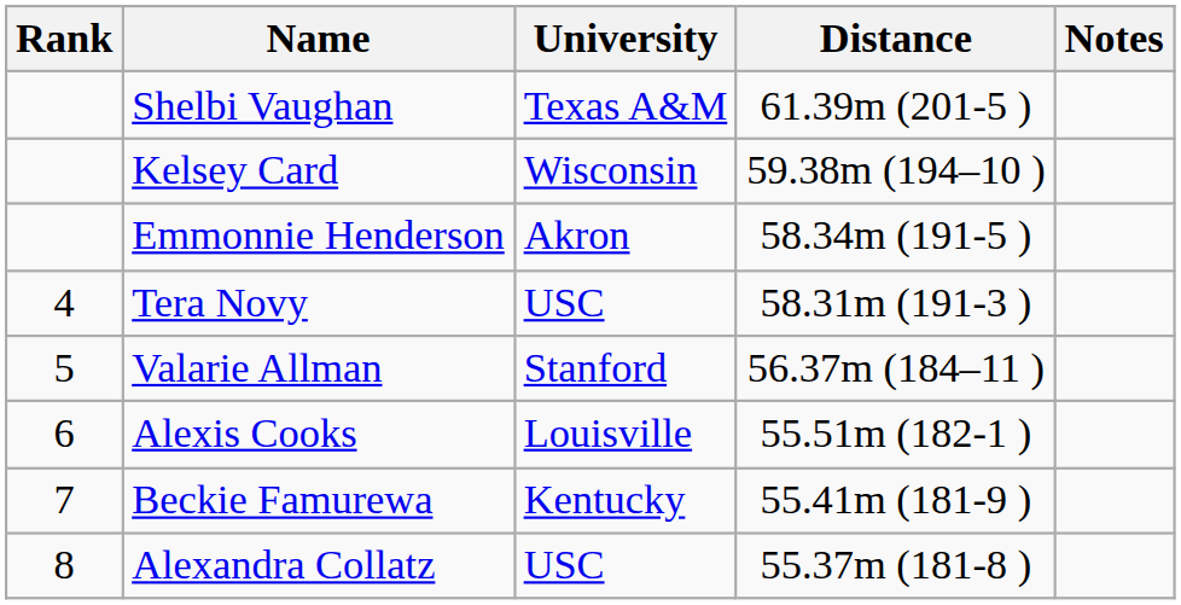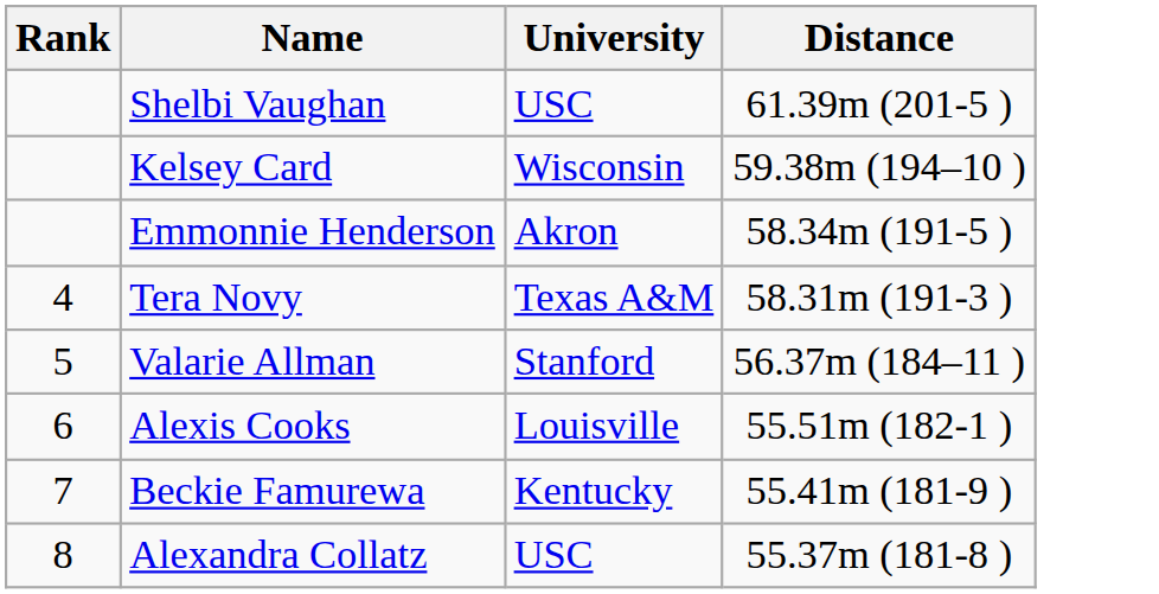 <table class="wikitable sortable" style="text-align:center">
 <tr>
 <th>Rank</th>
 <th>Name</th>
 <th>University</th>
 <th>Distance</th>
-<th>Notes</th>
 </tr>
 <tr>
 <td></td>
 <td align=left><a href='#'>Shelbi Vaughan</a></td>
-<td align=left><a href='#'>Texas A&M</a></td>
+<td align="left"><a href='#'>USC</a></td>
 <td>61.39m (201-5 )</td>
-<td></td>
 </tr>
 <tr>
 <td></td>
 <td align=left><a href='#'>Kelsey Card</a></td>
 <td align=left><a href='#'>Wisconsin</a></td>
 <td>59.38m (194–10 )</td>
-<td></td>
 </tr>
 <tr>
 <td></td>
 <td align=left><a href='#'>Emmonnie Henderson</a></td>
 <td align="left"><a href='#'>Akron</a></td>
 <td>58.34m (191-5 )</td>
-<td></td>
 </tr>
 <tr>
 <td>4</td>
 <td align=left><a href='#'>Tera Novy</a></td>
-<td align="left"><a href='#'>USC</a></td>
+<td align=left><a href='#'>Texas A&M</a></td>
 <td>58.31m (191-3 )</td>
-<td></td>
 </tr>
 <tr>
 <td>5</td>
 <td align=left><a href='#'>Valarie Allman</a></td>
 <td align=left><a href='#'>Stanford</a></td>
 <td>56.37m (184–11 )</td>
-<td></td>
 </tr>
 <tr>
 <td>6</td>
 <td align=left><a href='#'>Alexis Cooks</a></td>
 <td align="left"><a href='#'>Louisville</a></td>
 <td>55.51m (182-1 )</td>
-<td></td>
 </tr>
 <tr>
 <td>7</td>
 <td align=left><a href='#'>Beckie Famurewa</a></td>
 <td align="left"><a href='#'>Kentucky</a></td>
 <td>55.41m (181-9 )</td>
-<td></td>
 </tr>
 <tr>
 <td>8</td>
 <td align=left><a href='#'>Alexandra Collatz</a></td>
 <td align="left"><a href='#'>USC</a></td>
 <td>55.37m (181-8 )</td>
-<td></td>
 </tr>
 </table>
